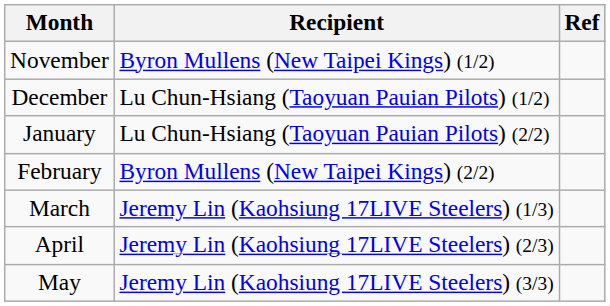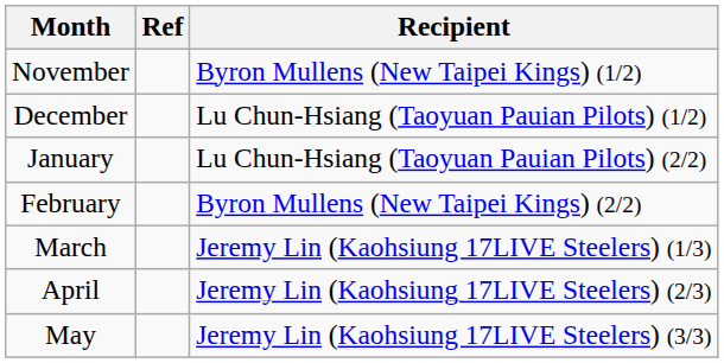 <table class="wikitable sortable" style="text-align:left;">
 <tr>
 <th>Month</th>
+<th class=unsortable>Ref</th>
 <th>Recipient</th>
-<th class=unsortable>Ref</th>
 </tr>
 <tr>
 <td style="text-align:center;">November</td>
+<td style="text-align:center;"></td>
 <td><a href='#'>Byron Mullens</a> (<a href='#'>New Taipei Kings</a>) <small>(1/2)</small></td>
-<td style="text-align:center;"></td>
 </tr>
 <tr>
 <td style="text-align:center;">December</td>
+<td style="text-align:center;"></td>
 <td>Lu Chun-Hsiang (<a href='#'>Taoyuan Pauian Pilots</a>) <small>(1/2)</small></td>
-<td style="text-align:center;"></td>
 </tr>
 <tr>
 <td style="text-align:center;">January</td>
+<td style="text-align:center;"></td>
 <td>Lu Chun-Hsiang (<a href='#'>Taoyuan Pauian Pilots</a>) <small>(2/2)</small></td>
-<td style="text-align:center;"></td>
 </tr>
 <tr>
 <td style="text-align:center;">February</td>
+<td style="text-align:center;"></td>
 <td><a href='#'>Byron Mullens</a> (<a href='#'>New Taipei Kings</a>) <small>(2/2)</small></td>
-<td style="text-align:center;"></td>
 </tr>
 <tr>
 <td style="text-align:center;">March</td>
+<td style="text-align:center;"></td>
 <td><a href='#'>Jeremy Lin</a> (<a href='#'>Kaohsiung 17LIVE Steelers</a>) <small>(1/3)</small></td>
-<td style="text-align:center;"></td>
 </tr>
 <tr>
 <td style="text-align:center;">April</td>
+<td style="text-align:center;"></td>
 <td><a href='#'>Jeremy Lin</a> (<a href='#'>Kaohsiung 17LIVE Steelers</a>) <small>(2/3)</small></td>
-<td style="text-align:center;"></td>
 </tr>
 <tr>
 <td style="text-align:center;">May</td>
+<td style="text-align:center;"></td>
 <td><a href='#'>Jeremy Lin</a> (<a href='#'>Kaohsiung 17LIVE Steelers</a>) <small>(3/3)</small></td>
-<td style="text-align:center;"></td>
 </tr>
 </table>
